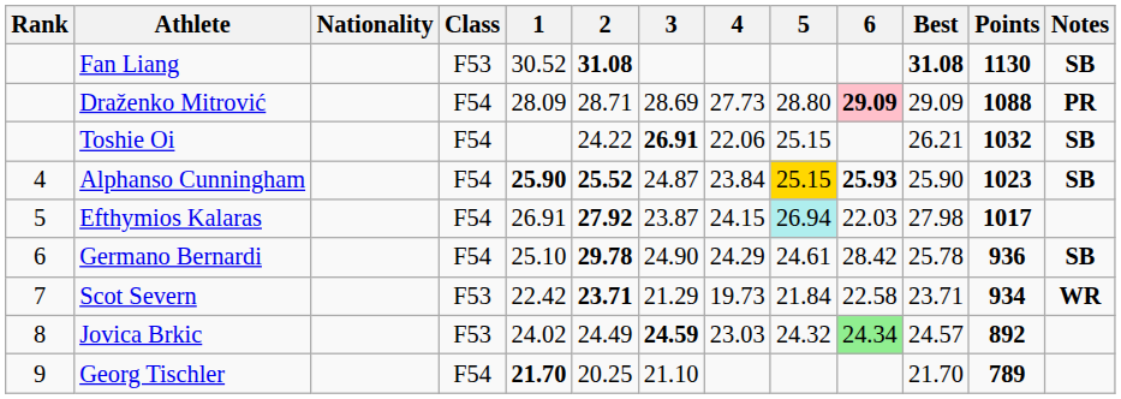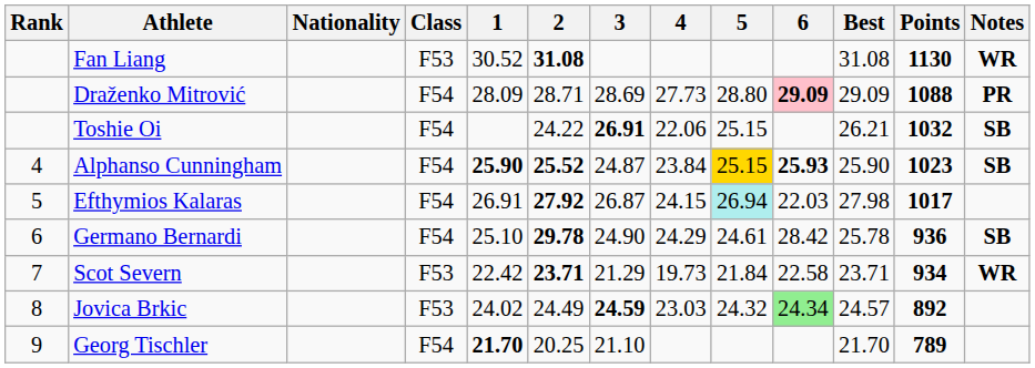 <table class="wikitable sortable" style="text-align:center">
 <tr>
 <th>Rank</th>
 <th>Athlete</th>
 <th>Nationality</th>
 <th>Class</th>
 <th class="unsortable">1</th>
 <th class="unsortable">2</th>
 <th class="unsortable">3</th>
 <th class="unsortable">4</th>
 <th class="unsortable">5</th>
 <th class="unsortable">6</th>
 <th>Best</th>
 <th>Points</th>
 <th>Notes</th>
 </tr>
 <tr>
 <td></td>
 <td style="text-align:left;"><a href='#'>Fan Liang</a></td>
 <td style="text-align:left;"></td>
 <td>F53</td>
 <td>30.52</td>
 <td><strong>31.08</strong></td>
 <td></td>
 <td></td>
 <td></td>
 <td></td>
-<td><strong>31.08</strong></td>
+<td>31.08</td>
 <td><strong>1130</strong></td>
-<td><strong>SB</strong></td>
+<td><strong>WR</strong></td>
 </tr>
 <tr>
 <td></td>
 <td style="text-align:left;"><a href='#'>Draženko Mitrović</a></td>
 <td style="text-align:left;"></td>
 <td>F54</td>
 <td>28.09</td>
 <td>28.71</td>
 <td>28.69</td>
 <td>27.73</td>
 <td>28.80</td>
 <td style="background: pink;"><strong>29.09</strong></td>
 <td>29.09</td>
 <td><strong>1088</strong></td>
 <td><strong>PR</strong></td>
 </tr>
 <tr>
 <td></td>
 <td style="text-align:left;"><a href='#'>Toshie Oi</a></td>
 <td style="text-align:left;"></td>
 <td>F54</td>
 <td></td>
 <td>24.22</td>
 <td><strong>26.91</strong></td>
 <td>22.06</td>
 <td>25.15</td>
 <td></td>
 <td>26.21</td>
 <td><strong>1032</strong></td>
 <td><strong>SB</strong></td>
 </tr>
 <tr>
 <td>4</td>
 <td style="text-align:left;"><a href='#'>Alphanso Cunningham</a></td>
 <td style="text-align:left;"></td>
 <td>F54</td>
 <td><strong>25.90</strong></td>
 <td><strong>25.52</strong></td>
 <td>24.87</td>
 <td>23.84</td>
 <td style="background: gold;">25.15</td>
 <td><strong>25.93</strong></td>
 <td>25.90</td>
 <td><strong>1023</strong></td>
 <td><strong>SB</strong></td>
 </tr>
 <tr>
 <td>5</td>
 <td style="text-align:left;"><a href='#'>Efthymios Kalaras</a></td>
 <td style="text-align:left;"></td>
 <td>F54</td>
 <td>26.91</td>
 <td><strong>27.92</strong></td>
-<td>23.87</td>
+<td>26.87</td>
 <td>24.15</td>
 <td style="background: paleturquoise;">26.94</td>
 <td>22.03</td>
 <td>27.98</td>
 <td><strong>1017</strong></td>
 <td></td>
 </tr>
 <tr>
 <td>6</td>
 <td style="text-align:left;"><a href='#'>Germano Bernardi</a></td>
 <td style="text-align:left;"></td>
 <td>F54</td>
 <td>25.10</td>
 <td><strong>29.78</strong></td>
 <td>24.90</td>
 <td>24.29</td>
 <td>24.61</td>
 <td>28.42</td>
 <td>25.78</td>
 <td><strong>936</strong></td>
 <td><strong>SB</strong></td>
 </tr>
 <tr>
 <td>7</td>
 <td style="text-align:left;"><a href='#'>Scot Severn</a></td>
 <td style="text-align:left;"></td>
 <td>F53</td>
 <td>22.42</td>
 <td><strong>23.71</strong></td>
 <td>21.29</td>
 <td>19.73</td>
 <td>21.84</td>
 <td>22.58</td>
 <td>23.71</td>
 <td><strong>934</strong></td>
 <td><strong>WR</strong></td>
 </tr>
 <tr>
 <td>8</td>
 <td style="text-align:left;"><a href='#'>Jovica Brkic</a></td>
 <td style="text-align:left;"></td>
 <td>F53</td>
 <td>24.02</td>
 <td>24.49</td>
 <td><strong>24.59</strong></td>
 <td>23.03</td>
 <td>24.32</td>
 <td style="background: lightgreen;">24.34</td>
 <td>24.57</td>
 <td><strong>892</strong></td>
 <td></td>
 </tr>
 <tr>
 <td>9</td>
 <td style="text-align:left;"><a href='#'>Georg Tischler</a></td>
 <td style="text-align:left;"></td>
 <td>F54</td>
 <td><strong>21.70</strong></td>
 <td>20.25</td>
 <td>21.10</td>
 <td></td>
 <td></td>
 <td></td>
 <td>21.70</td>
 <td><strong>789</strong></td>
 <td></td>
 </tr>
 </table>
